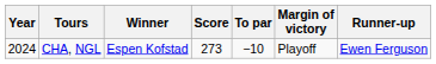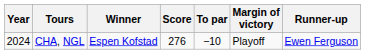 <table class=wikitable style="font-size:95%">
 <tr>
 <th>Year</th>
 <th>Tours</th>
 <th>Winner</th>
 <th>Score</th>
 <th>To par</th>
 <th>Margin of<br>victory</th>
 <th>Runner-up</th>
 </tr>
 <tr>
 <td>2024</td>
 <td><a href='#'>CHA</a>, <a href='#'>NGL</a></td>
 <td> <a href='#'>Espen Kofstad</a></td>
-<td align=center>273</td>
+<td align=center>276</td>
 <td align=center>−10</td>
 <td>Playoff</td>
 <td> <a href='#'>Ewen Ferguson</a></td>
 </tr>
 </table>
